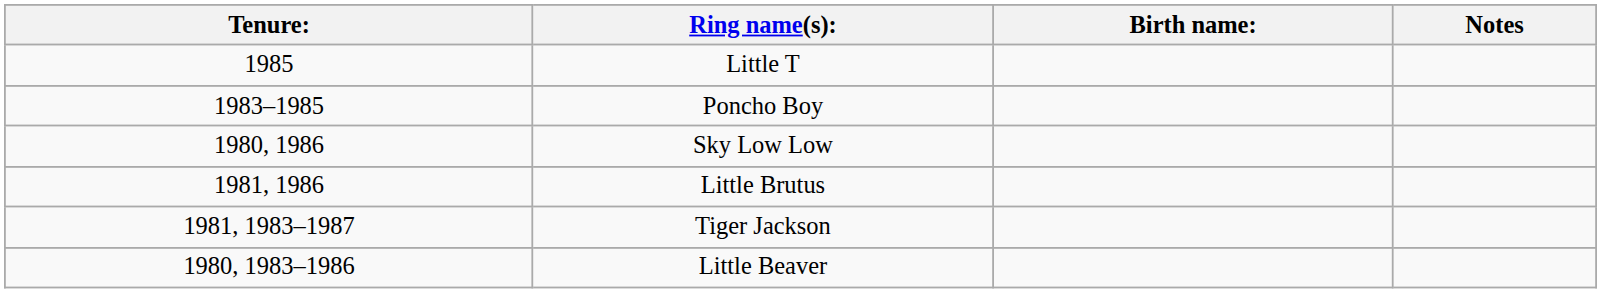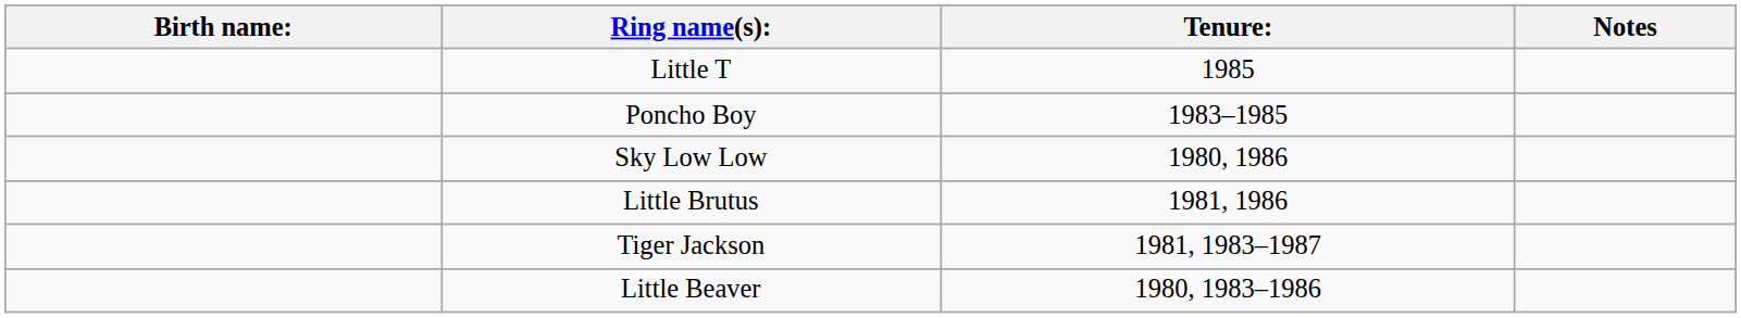 <table class="sortable wikitable" style="font-size:85%; text-align:center; width:70%;">
 <tr>
+<th>Birth name:</th>
+<th><a href='#'>Ring name</a>(s):</th>
 <th>Tenure:</th>
-<th><a href='#'>Ring name</a>(s):</th>
-<th>Birth name:</th>
 <th>Notes</th>
 </tr>
 <tr>
+<td></td>
+<td>Little T</td>
 <td sort>1985</td>
-<td>Little T</td>
-<td></td>
 <td></td>
 </tr>
 <tr>
+<td></td>
+<td>Poncho Boy</td>
 <td sort>1983–1985</td>
-<td>Poncho Boy</td>
-<td></td>
 <td></td>
 </tr>
 <tr>
+<td> </td>
+<td>Sky Low Low</td>
 <td sort>1980, 1986</td>
-<td>Sky Low Low</td>
-<td> </td>
 <td></td>
 </tr>
 <tr>
+<td> </td>
+<td>Little Brutus</td>
 <td sort>1981, 1986</td>
-<td>Little Brutus</td>
-<td> </td>
 <td></td>
 </tr>
 <tr>
+<td></td>
+<td>Tiger Jackson</td>
 <td sort>1981, 1983–1987</td>
-<td>Tiger Jackson</td>
-<td></td>
 <td></td>
 </tr>
 <tr>
+<td> </td>
+<td>Little Beaver</td>
 <td sort>1980, 1983–1986</td>
-<td>Little Beaver</td>
-<td> </td>
 <td></td>
 </tr>
 </table>
